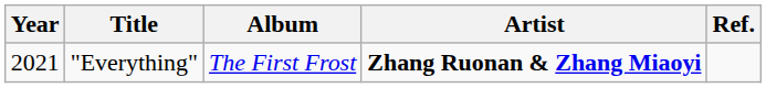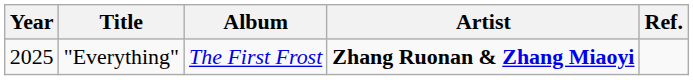 <table class="wikitable sortable">
 <tr>
 <th>Year</th>
 <th>Title</th>
 <th>Album</th>
 <th>Artist</th>
 <th class="unsortable">Ref.</th>
 </tr>
 <tr>
-<td>2021</td>
+<td>2025</td>
 <td>"Everything"</td>
 <td><em><a href='#'>The First Frost</a></em></td>
 <td><strong>Zhang Ruonan & <a href='#'>Zhang Miaoyi</a></strong></td>
 <td></td>
 </tr>
 </table>
